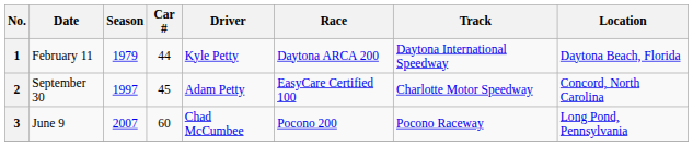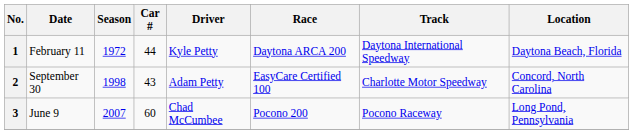 <table class="wikitable sortable">
 <tr>
 <th scope="col">No.</th>
 <th scope="col">Date</th>
 <th scope="col">Season</th>
 <th scope="col">Car #</th>
 <th scope="col">Driver</th>
 <th scope="col">Race</th>
 <th scope="col">Track</th>
 <th scope="col">Location</th>
 </tr>
 <tr>
 <th scope="row">1</th>
 <td>February 11</td>
-<td style="text-align:center;"><a href='#'>1979</a></td>
+<td style="text-align:center;"><a href='#'>1972</a></td>
 <td style="text-align:center;">44</td>
 <td><a href='#'>Kyle Petty</a></td>
 <td><a href='#'>Daytona ARCA 200</a></td>
 <td><a href='#'>Daytona International Speedway</a></td>
 <td><a href='#'>Daytona Beach, Florida</a></td>
 </tr>
 <tr>
 <th scope="row">2</th>
 <td>September 30</td>
-<td style="text-align:center;"><a href='#'>1997</a></td>
-<td style="text-align:center;">45</td>
+<td style="text-align:center;"><a href='#'>1998</a></td>
+<td style="text-align:center;">43</td>
 <td><a href='#'>Adam Petty</a></td>
 <td><a href='#'>EasyCare Certified 100</a></td>
 <td><a href='#'>Charlotte Motor Speedway</a></td>
 <td><a href='#'>Concord, North Carolina</a></td>
 </tr>
 <tr>
 <th scope="row">3</th>
 <td>June 9</td>
 <td style="text-align:center;"><a href='#'>2007</a></td>
 <td style="text-align:center;">60</td>
 <td><a href='#'>Chad McCumbee</a></td>
 <td><a href='#'>Pocono 200</a></td>
 <td><a href='#'>Pocono Raceway</a></td>
 <td><a href='#'>Long Pond, Pennsylvania</a></td>
 </tr>
 <tr>
 </tr>
 </table>
